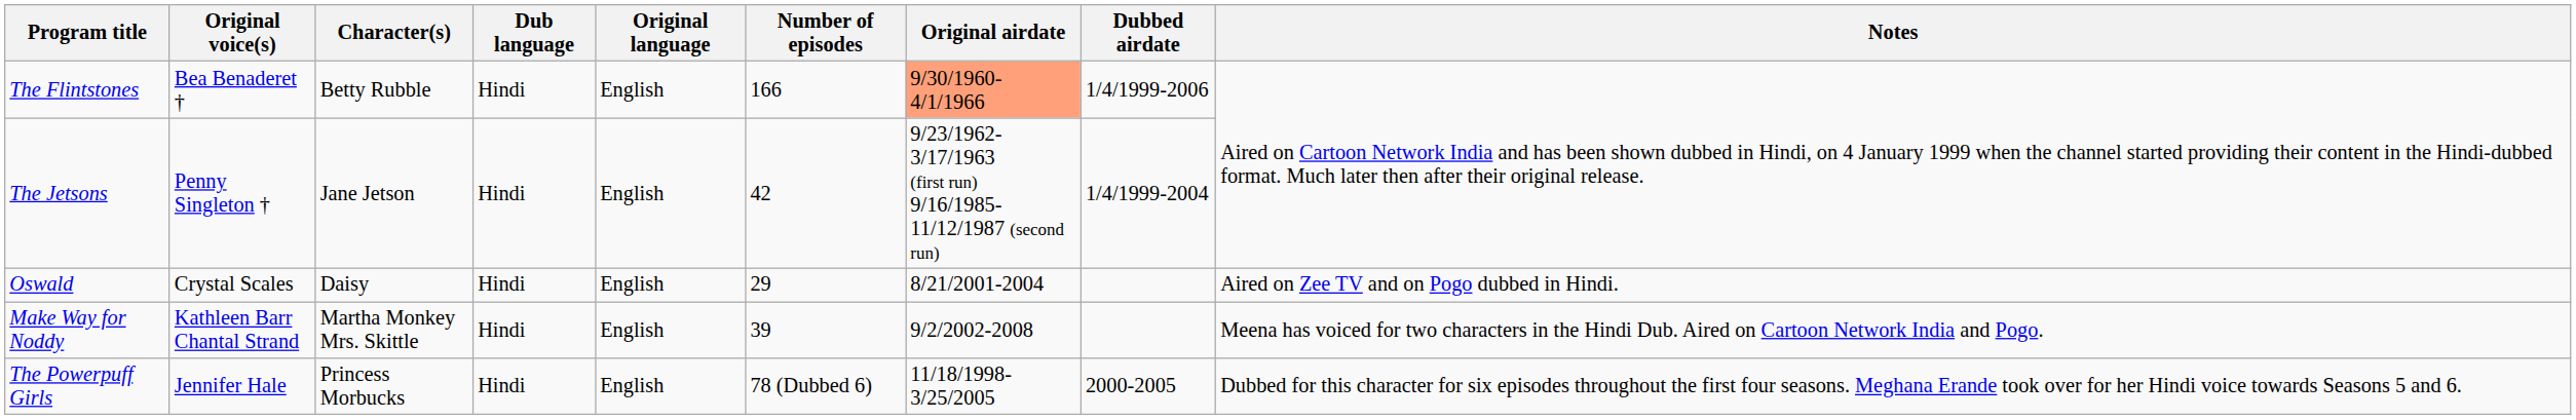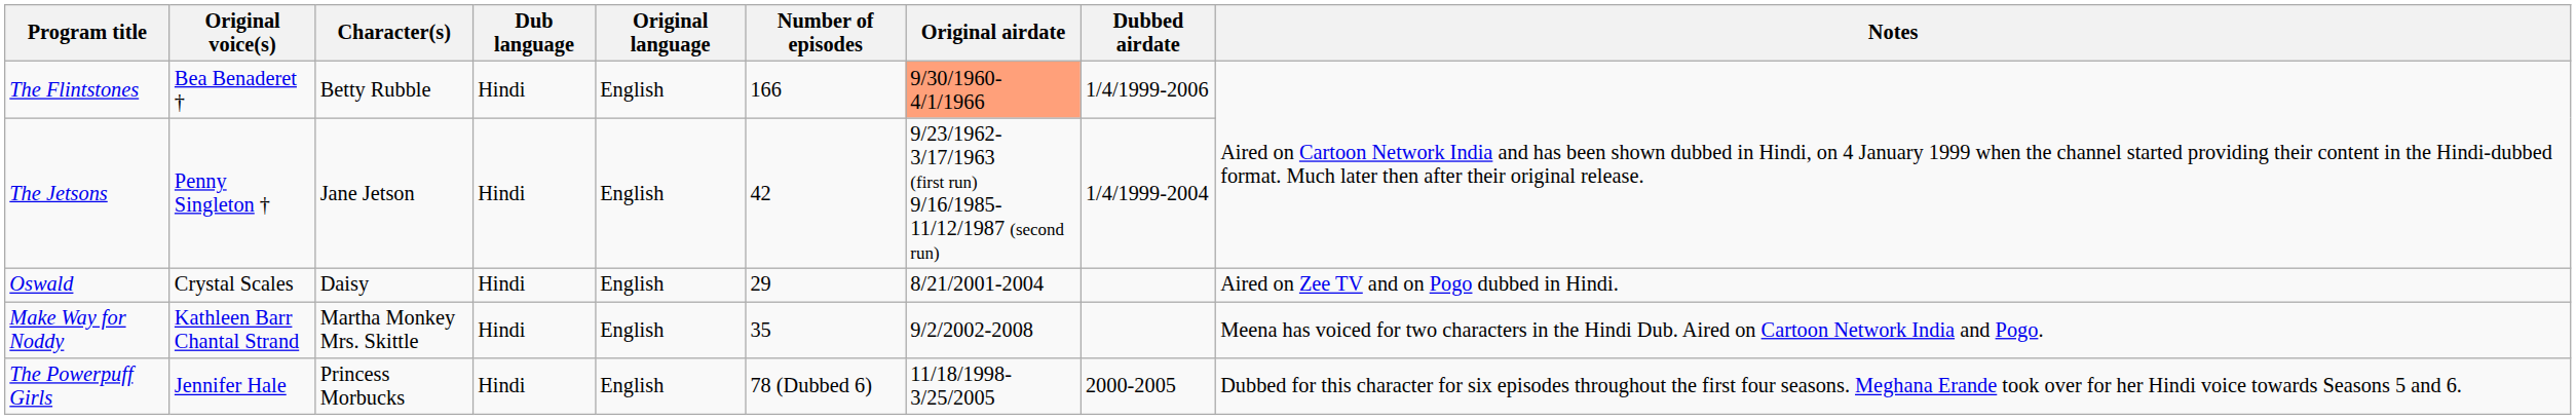 <table class="wikitable">
 <tr>
 <th>Program title</th>
 <th>Original voice(s)</th>
 <th>Character(s)</th>
 <th>Dub language</th>
 <th>Original language</th>
 <th>Number of episodes</th>
 <th>Original airdate</th>
 <th>Dubbed airdate</th>
 <th>Notes</th>
 </tr>
 <tr>
 <td><em><a href='#'>The Flintstones</a></em></td>
 <td><a href='#'>Bea Benaderet</a> † </td>
 <td>Betty Rubble</td>
 <td>Hindi</td>
 <td>English</td>
 <td>166</td>
 <td style="background: lightsalmon;">9/30/1960-<br>4/1/1966</td>
 <td>1/4/1999-2006</td>
 <td rowspan="2">Aired on <a href='#'>Cartoon Network India</a> and has been shown dubbed in Hindi, on 4 January 1999 when the channel started providing their content in the Hindi-dubbed format. Much later then after their original release.</td>
 </tr>
 <tr>
 <td><em><a href='#'>The Jetsons</a></em></td>
 <td><a href='#'>Penny Singleton</a> †</td>
 <td>Jane Jetson</td>
 <td>Hindi</td>
 <td>English</td>
 <td>42</td>
 <td>9/23/1962-<br>3/17/1963 <br> <small>(first run)</small> <br> 9/16/1985-<br>11/12/1987 <small>(second run)</small></td>
 <td>1/4/1999-2004</td>
 </tr>
 <tr>
 <td><em><a href='#'>Oswald</a></em></td>
 <td>Crystal Scales</td>
 <td>Daisy</td>
 <td>Hindi</td>
 <td>English</td>
 <td>29</td>
 <td>8/21/2001-2004</td>
 <td></td>
 <td>Aired on <a href='#'>Zee TV</a> and on <a href='#'>Pogo</a> dubbed in Hindi.</td>
 </tr>
 <tr>
 <td><em><a href='#'>Make Way for Noddy</a></em></td>
 <td><a href='#'>Kathleen Barr</a> <br> <a href='#'>Chantal Strand</a></td>
 <td>Martha Monkey <br> Mrs. Skittle</td>
 <td>Hindi</td>
 <td>English</td>
-<td>39</td>
+<td>35</td>
 <td>9/2/2002-2008</td>
 <td></td>
 <td>Meena has voiced for two characters in the Hindi Dub. Aired on <a href='#'>Cartoon Network India</a> and <a href='#'>Pogo</a>.</td>
 </tr>
 <tr>
 <td><em><a href='#'>The Powerpuff Girls</a></em></td>
 <td><a href='#'>Jennifer Hale</a></td>
 <td>Princess Morbucks</td>
 <td>Hindi</td>
 <td>English</td>
 <td>78 (Dubbed 6)</td>
 <td>11/18/1998-<br>3/25/2005</td>
 <td>2000-2005</td>
 <td>Dubbed for this character for six episodes throughout the first four seasons. <a href='#'>Meghana Erande</a> took over for her Hindi voice towards Seasons 5 and 6.</td>
 </tr>
 </table>
